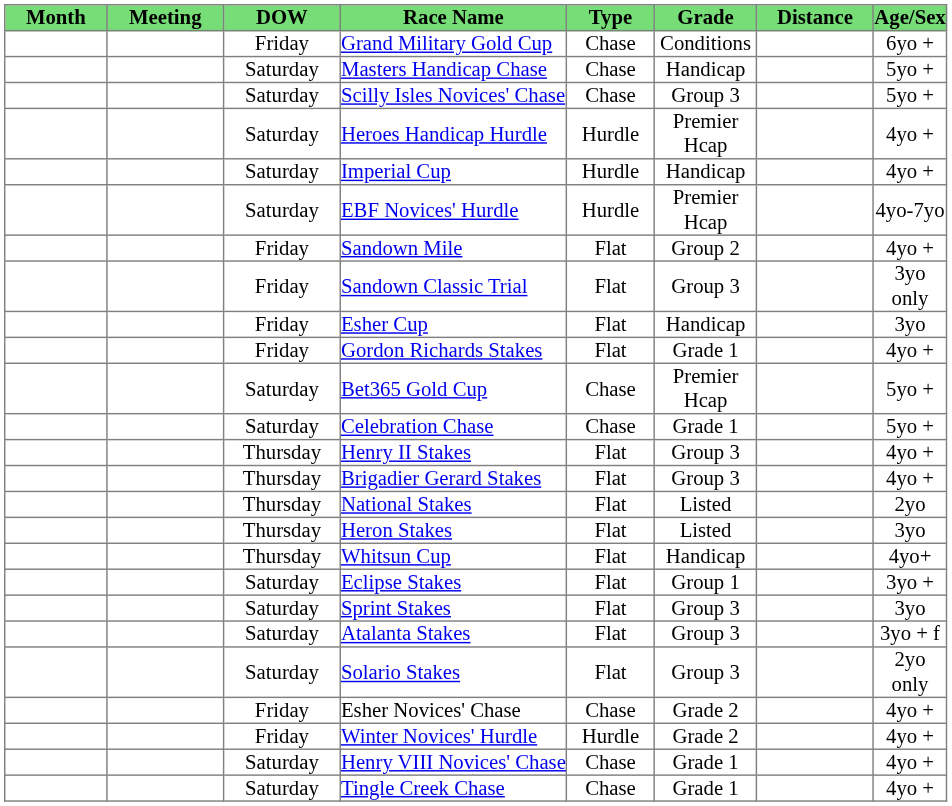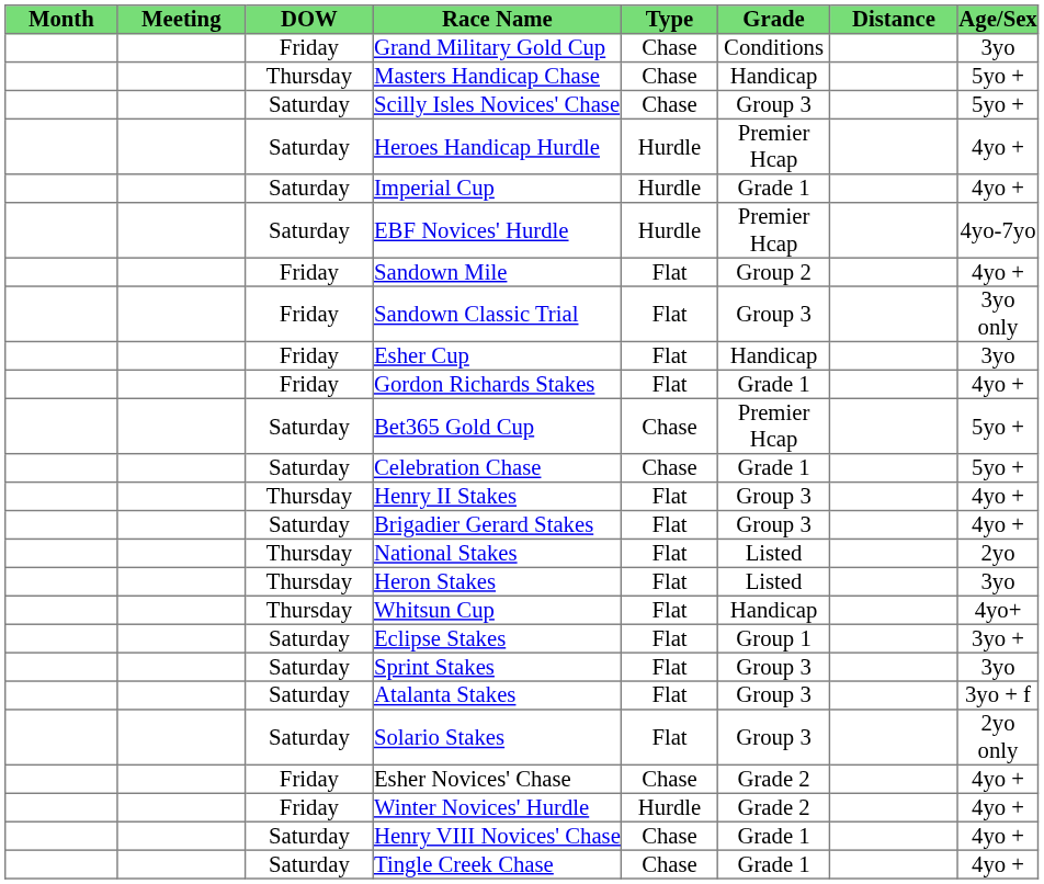 <table class = "sortable" | border="1" cellpadding="0" style="border-collapse: collapse; font-size:90%">
 <tr bgcolor="#77dd77" align="center">
 <th style="width:70px">Month</th>
 <th style="width:80px">Meeting</th>
 <th style="width:80px">DOW</th>
 <th>Race Name</th>
 <th style="width:60px">Type</th>
 <th style="width:70px"><strong>Grade</strong></th>
 <th style="width:80px">Distance</th>
 <th style="width:50px">Age/Sex</th>
 </tr>
 <tr>
 <td style="text-align:center"></td>
 <td></td>
 <td style="text-align:center">Friday</td>
 <td><a href='#'>Grand Military Gold Cup</a></td>
 <td style="text-align:center">Chase</td>
 <td style="text-align:center">Conditions</td>
 <td style="text-align:center"></td>
-<td style="text-align:center">6yo +</td>
+<td style="text-align:center">3yo</td>
 </tr>
 <tr>
 <td style="text-align:center"></td>
 <td></td>
-<td style="text-align:center">Saturday</td>
+<td style="text-align:center">Thursday</td>
 <td><a href='#'>Masters Handicap Chase</a></td>
 <td style="text-align:center">Chase</td>
 <td style="text-align:center">Handicap</td>
 <td style="text-align:center"></td>
 <td style="text-align:center">5yo +</td>
 </tr>
 <tr>
 <td style="text-align:center"></td>
 <td></td>
 <td style="text-align:center">Saturday</td>
 <td><a href='#'>Scilly Isles Novices' Chase</a></td>
 <td style="text-align:center">Chase</td>
 <td style="text-align:center">Group 3</td>
 <td style="text-align:center"></td>
 <td style="text-align:center">5yo +</td>
 </tr>
 <tr>
 <td style="text-align:center"></td>
 <td></td>
 <td style="text-align:center">Saturday</td>
 <td><a href='#'>Heroes Handicap Hurdle</a></td>
 <td style="text-align:center">Hurdle</td>
 <td style="text-align:center">Premier Hcap</td>
 <td style="text-align:center"></td>
 <td style="text-align:center">4yo +</td>
 </tr>
 <tr>
 <td style="text-align:center"></td>
 <td></td>
 <td style="text-align:center">Saturday</td>
 <td><a href='#'>Imperial Cup</a></td>
 <td style="text-align:center">Hurdle</td>
-<td style="text-align:center">Handicap</td>
+<td style="text-align:center">Grade 1</td>
 <td style="text-align:center"></td>
 <td style="text-align:center">4yo +</td>
 </tr>
 <tr>
 <td style="text-align:center"></td>
 <td></td>
 <td style="text-align:center">Saturday</td>
 <td><a href='#'>EBF Novices' Hurdle</a></td>
 <td style="text-align:center">Hurdle</td>
 <td style="text-align:center">Premier Hcap</td>
 <td style="text-align:center"></td>
 <td style="text-align:center">4yo-7yo</td>
 </tr>
 <tr>
 <td style="text-align:center"></td>
 <td></td>
 <td style="text-align:center">Friday</td>
 <td><a href='#'>Sandown Mile</a></td>
 <td style="text-align:center">Flat</td>
 <td style="text-align:center">Group 2</td>
 <td style="text-align:center"></td>
 <td style="text-align:center">4yo +</td>
 </tr>
 <tr>
 <td style="text-align:center"></td>
 <td></td>
 <td style="text-align:center">Friday</td>
 <td><a href='#'>Sandown Classic Trial</a></td>
 <td style="text-align:center">Flat</td>
 <td style="text-align:center">Group 3</td>
 <td style="text-align:center"></td>
 <td style="text-align:center">3yo only</td>
 </tr>
 <tr>
 <td style="text-align:center"></td>
 <td></td>
 <td style="text-align:center">Friday</td>
 <td><a href='#'>Esher Cup</a></td>
 <td style="text-align:center">Flat</td>
 <td style="text-align:center">Handicap</td>
 <td style="text-align:center"></td>
 <td style="text-align:center">3yo</td>
 </tr>
 <tr>
 <td style="text-align:center"></td>
 <td></td>
 <td style="text-align:center">Friday</td>
 <td><a href='#'>Gordon Richards Stakes</a></td>
 <td style="text-align:center">Flat</td>
 <td style="text-align:center">Grade 1</td>
 <td style="text-align:center"></td>
 <td style="text-align:center">4yo +</td>
 </tr>
 <tr>
 <td style="text-align:center"></td>
 <td></td>
 <td style="text-align:center">Saturday</td>
 <td><a href='#'>Bet365 Gold Cup</a></td>
 <td style="text-align:center">Chase</td>
 <td style="text-align:center">Premier Hcap</td>
 <td style="text-align:center"></td>
 <td style="text-align:center">5yo +</td>
 </tr>
 <tr>
 <td style="text-align:center"></td>
 <td></td>
 <td style="text-align:center">Saturday</td>
 <td><a href='#'>Celebration Chase</a></td>
 <td style="text-align:center">Chase</td>
 <td style="text-align:center">Grade 1</td>
 <td style="text-align:center"></td>
 <td style="text-align:center">5yo +</td>
 </tr>
 <tr>
 <td style="text-align:center"></td>
 <td></td>
 <td style="text-align:center">Thursday</td>
 <td><a href='#'>Henry II Stakes</a></td>
 <td style="text-align:center">Flat</td>
 <td style="text-align:center">Group 3</td>
 <td style="text-align:center"></td>
 <td style="text-align:center">4yo +</td>
 </tr>
 <tr>
 <td style="text-align:center"></td>
 <td></td>
-<td style="text-align:center">Thursday</td>
+<td style="text-align:center">Saturday</td>
 <td><a href='#'>Brigadier Gerard Stakes</a></td>
 <td style="text-align:center">Flat</td>
 <td style="text-align:center">Group 3</td>
 <td style="text-align:center"></td>
 <td style="text-align:center">4yo +</td>
 </tr>
 <tr>
 <td style="text-align:center"></td>
 <td></td>
 <td style="text-align:center">Thursday</td>
 <td><a href='#'>National Stakes</a></td>
 <td style="text-align:center">Flat</td>
 <td style="text-align:center">Listed</td>
 <td style="text-align:center"></td>
 <td style="text-align:center">2yo</td>
 </tr>
 <tr>
 <td style="text-align:center"></td>
 <td></td>
 <td style="text-align:center">Thursday</td>
 <td><a href='#'>Heron Stakes</a></td>
 <td style="text-align:center">Flat</td>
 <td style="text-align:center">Listed</td>
 <td style="text-align:center"></td>
 <td style="text-align:center">3yo</td>
 </tr>
 <tr>
 <td style="text-align:center"></td>
 <td></td>
 <td style="text-align:center">Thursday</td>
 <td><a href='#'>Whitsun Cup</a></td>
 <td style="text-align:center">Flat</td>
 <td style="text-align:center">Handicap</td>
 <td style="text-align:center"></td>
 <td style="text-align:center">4yo+</td>
 </tr>
 <tr>
 <td style="text-align:center"></td>
 <td></td>
 <td style="text-align:center">Saturday</td>
 <td><a href='#'>Eclipse Stakes</a></td>
 <td style="text-align:center">Flat</td>
 <td style="text-align:center">Group 1</td>
 <td style="text-align:center"></td>
 <td style="text-align:center">3yo +</td>
 </tr>
 <tr>
 <td style="text-align:center"></td>
 <td></td>
 <td style="text-align:center">Saturday</td>
 <td><a href='#'>Sprint Stakes</a></td>
 <td style="text-align:center">Flat</td>
 <td style="text-align:center">Group 3</td>
 <td style="text-align:center"></td>
 <td style="text-align:center">3yo</td>
 </tr>
 <tr>
 <td style="text-align:center"></td>
 <td></td>
 <td style="text-align:center">Saturday</td>
 <td><a href='#'>Atalanta Stakes</a></td>
 <td style="text-align:center">Flat</td>
 <td style="text-align:center">Group 3</td>
 <td style="text-align:center"></td>
 <td style="text-align:center">3yo + f</td>
 </tr>
 <tr>
 <td style="text-align:center"></td>
 <td></td>
 <td style="text-align:center">Saturday</td>
 <td><a href='#'>Solario Stakes</a></td>
 <td style="text-align:center">Flat</td>
 <td style="text-align:center">Group 3</td>
 <td style="text-align:center"></td>
 <td style="text-align:center">2yo only</td>
 </tr>
 <tr>
 <td style="text-align:center"></td>
 <td></td>
 <td style="text-align:center">Friday</td>
 <td>Esher Novices' Chase</td>
 <td style="text-align:center">Chase</td>
 <td style="text-align:center">Grade 2</td>
 <td style="text-align:center"></td>
 <td style="text-align:center">4yo +</td>
 </tr>
 <tr>
 <td style="text-align:center"></td>
 <td></td>
 <td style="text-align:center">Friday</td>
 <td><a href='#'>Winter Novices' Hurdle</a></td>
 <td style="text-align:center">Hurdle</td>
 <td style="text-align:center">Grade 2</td>
 <td style="text-align:center"></td>
 <td style="text-align:center">4yo +</td>
 </tr>
 <tr>
 <td style="text-align:center"></td>
 <td></td>
 <td style="text-align:center">Saturday</td>
 <td><a href='#'>Henry VIII Novices' Chase</a></td>
 <td style="text-align:center">Chase</td>
 <td style="text-align:center">Grade 1</td>
 <td style="text-align:center"></td>
 <td style="text-align:center">4yo +</td>
 </tr>
 <tr>
 <td style="text-align:center"></td>
 <td></td>
 <td style="text-align:center">Saturday</td>
 <td><a href='#'>Tingle Creek Chase</a></td>
 <td style="text-align:center">Chase</td>
 <td style="text-align:center">Grade 1</td>
 <td style="text-align:center"></td>
 <td style="text-align:center">4yo +</td>
 </tr>
 </table>
